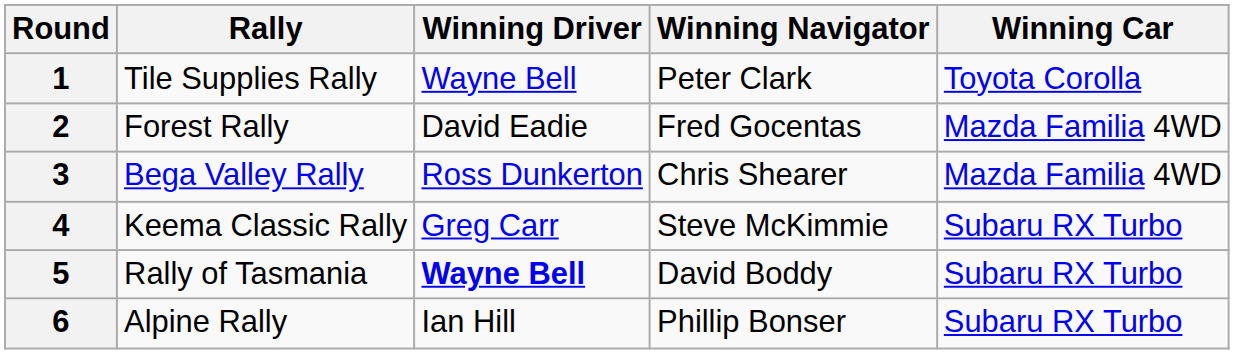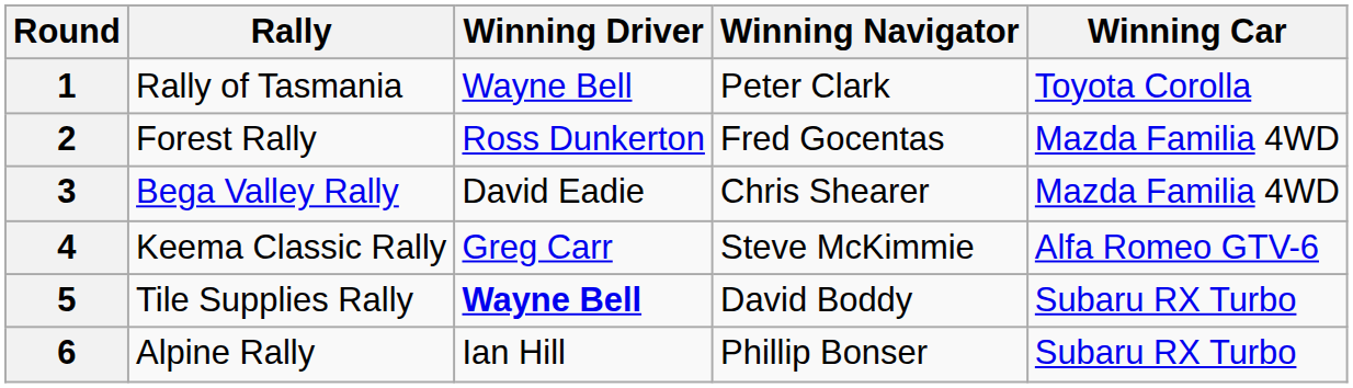 <table class="wikitable">
 <tr>
 <th>Round</th>
 <th>Rally</th>
 <th>Winning Driver</th>
 <th>Winning Navigator</th>
 <th>Winning Car</th>
 </tr>
 <tr>
 <th>1</th>
-<td>Tile Supplies Rally</td>
+<td>Rally of Tasmania</td>
 <td><a href='#'>Wayne Bell</a></td>
 <td>Peter Clark</td>
 <td><a href='#'>Toyota Corolla</a></td>
 </tr>
 <tr>
 <th>2</th>
 <td>Forest Rally</td>
-<td>David Eadie</td>
+<td><a href='#'>Ross Dunkerton</a></td>
 <td>Fred Gocentas</td>
 <td><a href='#'>Mazda Familia</a> 4WD</td>
 </tr>
 <tr>
 <th>3</th>
 <td><a href='#'>Bega Valley Rally</a></td>
-<td><a href='#'>Ross Dunkerton</a></td>
+<td>David Eadie</td>
 <td>Chris Shearer</td>
 <td><a href='#'>Mazda Familia</a> 4WD</td>
 </tr>
 <tr>
 <th>4</th>
 <td>Keema Classic Rally</td>
 <td><a href='#'>Greg Carr</a></td>
 <td>Steve McKimmie</td>
-<td><a href='#'>Subaru RX Turbo</a></td>
+<td><a href='#'>Alfa Romeo GTV-6</a></td>
 </tr>
 <tr>
 <th>5</th>
-<td>Rally of Tasmania</td>
+<td>Tile Supplies Rally</td>
 <td><strong><a href='#'>Wayne Bell</a></strong></td>
 <td>David Boddy</td>
 <td><a href='#'>Subaru RX Turbo</a></td>
 </tr>
 <tr>
 <th>6</th>
 <td>Alpine Rally</td>
 <td>Ian Hill</td>
 <td>Phillip Bonser</td>
 <td><a href='#'>Subaru RX Turbo</a></td>
 </tr>
 </table>
